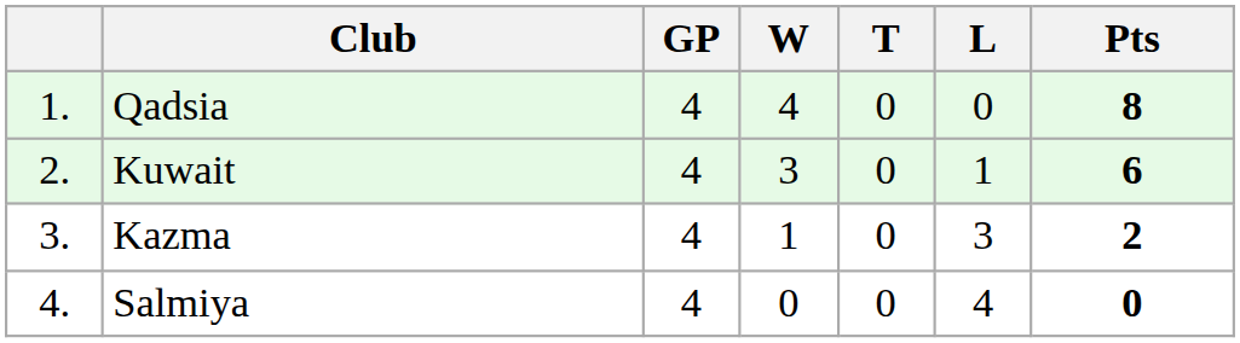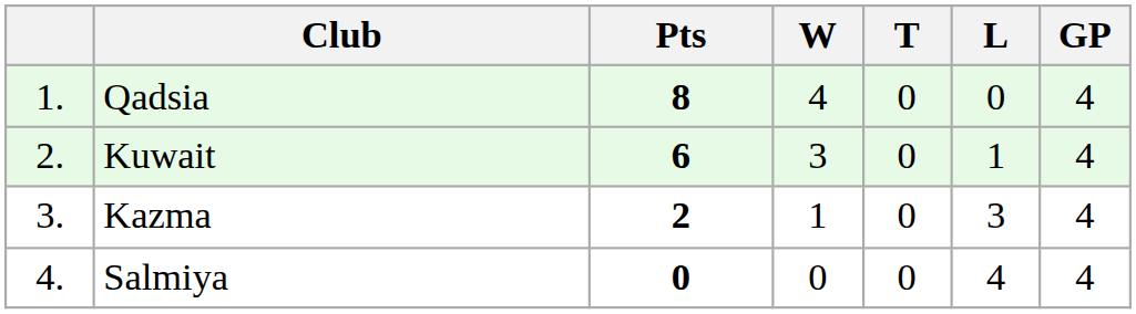 <table class="wikitable">
 <tr>
 <th width="30"></th>
 <th width="200">Club</th>
-<th width="30">GP</th>
+<th width="70">Pts</th>
 <th width="30">W</th>
 <th width="30">T</th>
 <th width="30">L</th>
-<th width="70">Pts</th>
+<th width="30">GP</th>
 </tr>
 <tr bgcolor="#e6fae6" align="center">
 <td>1.</td>
 <td align="left">Qadsia</td>
-<td>4</td>
+<td><strong>8</strong></td>
 <td>4</td>
 <td>0</td>
 <td>0</td>
-<td><strong>8</strong></td>
+<td>4</td>
 </tr>
 <tr bgcolor="#e6fae6" align="center">
 <td>2.</td>
 <td align="left">Kuwait</td>
-<td>4</td>
+<td><strong>6</strong></td>
 <td>3</td>
 <td>0</td>
 <td>1</td>
-<td><strong>6</strong></td>
+<td>4</td>
 </tr>
 <tr bgcolor="#FFFFFF" align="center">
 <td>3.</td>
 <td align="left">Kazma</td>
-<td>4</td>
+<td><strong>2</strong></td>
 <td>1</td>
 <td>0</td>
 <td>3</td>
-<td><strong>2</strong></td>
+<td>4</td>
 </tr>
 <tr bgcolor="#FFFFFF" align="center">
 <td>4.</td>
 <td align="left">Salmiya</td>
-<td>4</td>
+<td><strong>0</strong></td>
 <td>0</td>
 <td>0</td>
 <td>4</td>
-<td><strong>0</strong></td>
+<td>4</td>
 </tr>
 </table>
